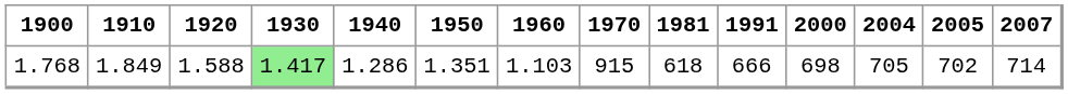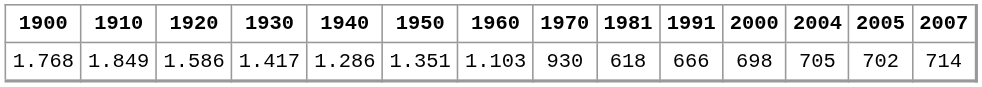 <table align="center" rules="all" cellspacing="0" cellpadding="4" style="border: 1px solid #999; border-right: 2px solid #999; border-bottom:2px solid #999">
 <tr>
 <th>1900</th>
 <th>1910</th>
 <th>1920</th>
 <th>1930</th>
 <th>1940</th>
 <th>1950</th>
 <th>1960</th>
 <th>1970</th>
 <th>1981</th>
 <th>1991</th>
 <th>2000</th>
 <th>2004</th>
 <th>2005</th>
 <th>2007</th>
 </tr>
 <tr>
 <td align=center>1.768</td>
 <td align=center>1.849</td>
-<td align=center>1.588</td>
-<td align=center style="background: lightgreen;">1.417</td>
+<td align=center>1.586</td>
+<td align=center>1.417</td>
 <td align=center>1.286</td>
 <td align=center>1.351</td>
 <td align=center>1.103</td>
-<td align=center>915</td>
+<td align=center>930</td>
 <td align=center>618</td>
 <td align=center>666</td>
 <td align=center>698</td>
 <td align=center>705</td>
 <td align=center>702</td>
 <td align=center>714</td>
 </tr>
 </table>
